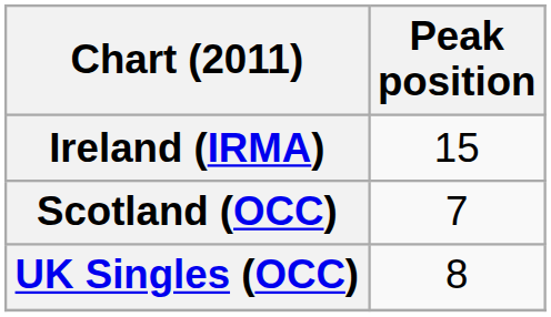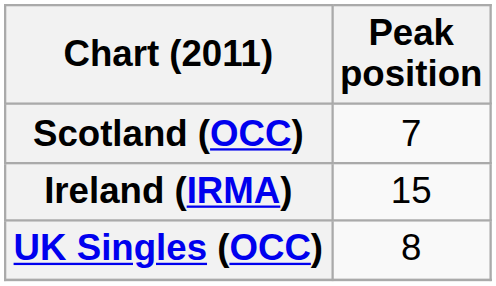 <table class="wikitable plainrowheaders sortable" style="text-align:center;">
 <tr>
 <th scope="col">Chart (2011)</th>
 <th scope="col">Peak<br>position</th>
 </tr>
 <tr>
+<th scope="row">Scotland (<a href='#'>OCC</a>)</th>
+<td>7</td>
+</tr>
+<tr>
 <th scope="row">Ireland (<a href='#'>IRMA</a>)</th>
 <td>15</td>
-</tr>
-<tr>
-<th scope="row">Scotland (<a href='#'>OCC</a>)</th>
-<td>7</td>
 </tr>
 <tr>
 <th scope="row"><a href='#'>UK Singles</a> (<a href='#'>OCC</a>)</th>
 <td>8</td>
 </tr>
 <tr>
 </tr>
 </table>
